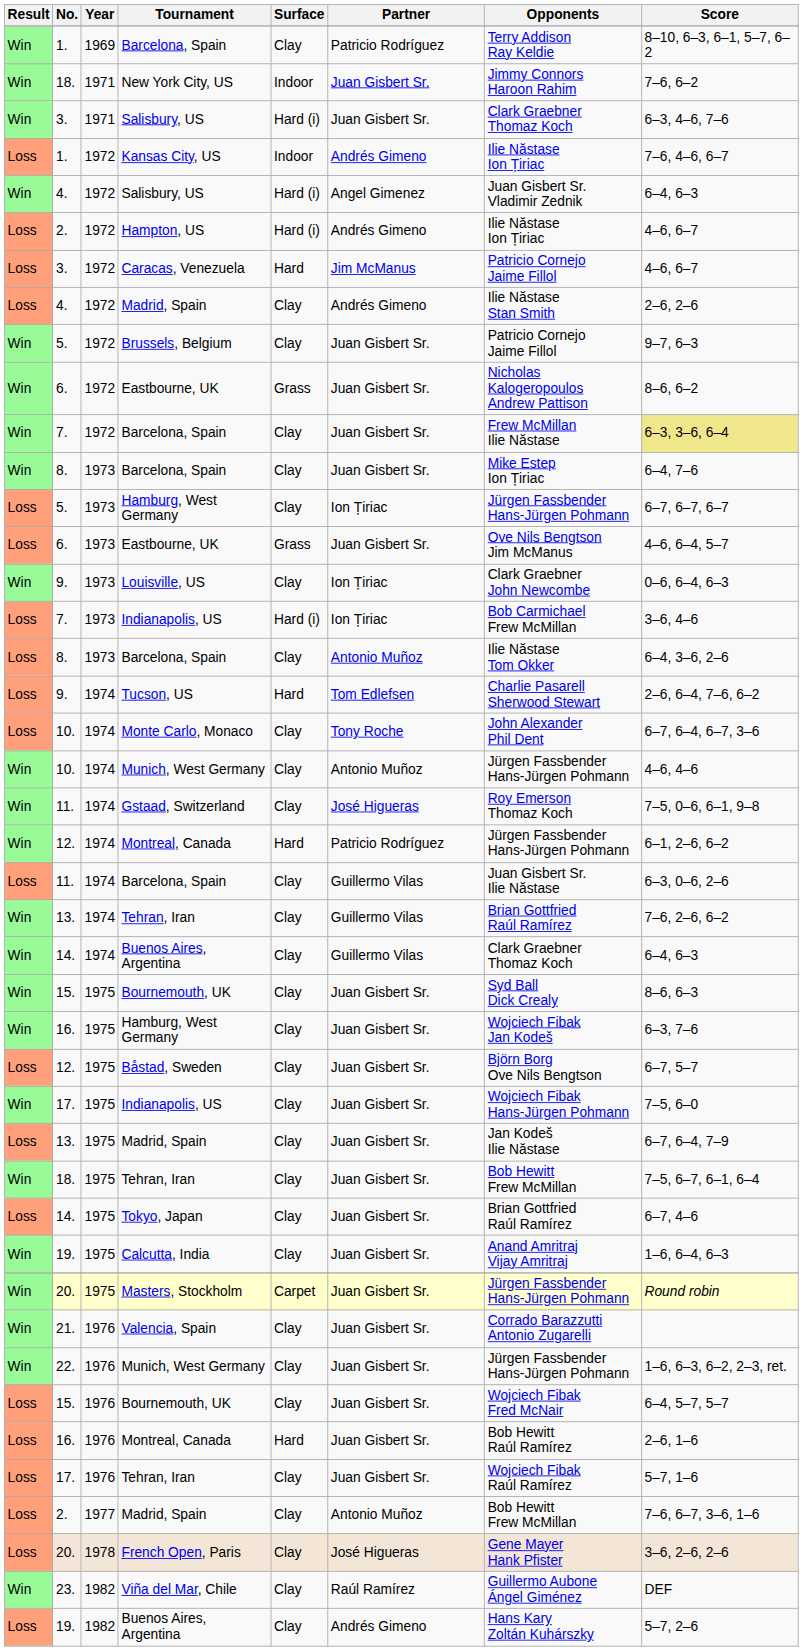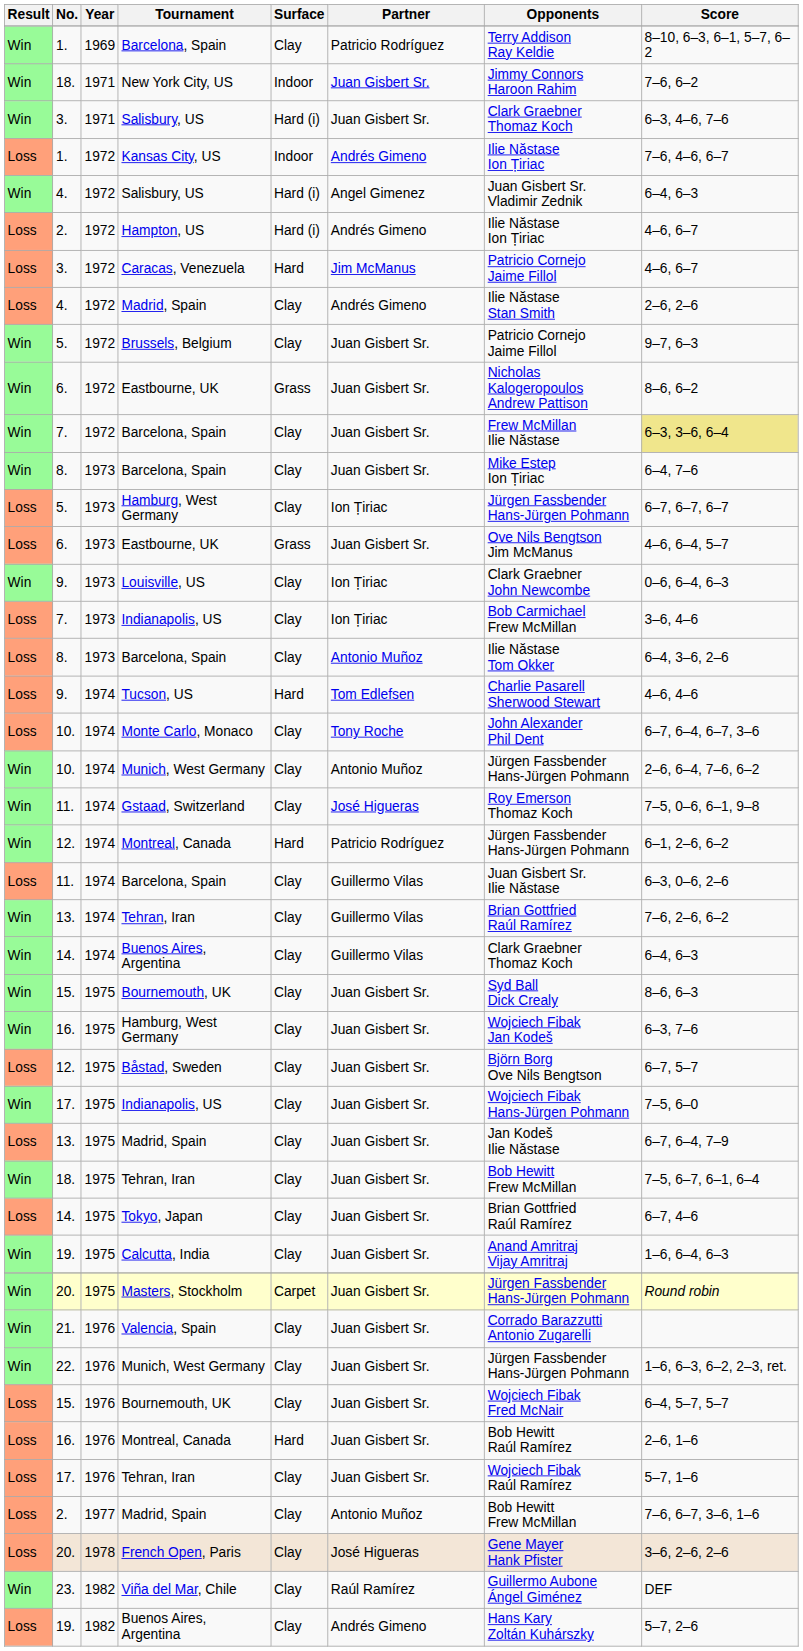 <table class="sortable wikitable">
 <tr>
 <th style="width:40px">Result</th>
 <th style="width:20px">No.</th>
 <th style="width:35px">Year</th>
 <th style="width:170px">Tournament</th>
 <th style="width:50px">Surface</th>
 <th style="width:175px">Partner</th>
 <th style="width:175px">Opponents</th>
 <th style="width:175px" class="unsortable">Score</th>
 </tr>
 <tr>
 </tr>
 <tr>
 <td style="background:#98fb98;">Win</td>
 <td>1.</td>
 <td>1969</td>
 <td><a href='#'>Barcelona</a>, Spain</td>
 <td>Clay</td>
 <td> Patricio Rodríguez</td>
 <td> <a href='#'>Terry Addison</a><br> <a href='#'>Ray Keldie</a></td>
 <td>8–10, 6–3, 6–1, 5–7, 6–2</td>
 </tr>
 <tr>
 <td style="background:#98fb98;">Win</td>
 <td>18.</td>
 <td>1971</td>
 <td>New York City, US</td>
 <td>Indoor</td>
 <td> <a href='#'>Juan Gisbert Sr.</a></td>
 <td> <a href='#'>Jimmy Connors</a><br> <a href='#'>Haroon Rahim</a></td>
 <td>7–6, 6–2</td>
 </tr>
 <tr>
 <td style="background:#98fb98;">Win</td>
 <td>3.</td>
 <td>1971</td>
 <td><a href='#'>Salisbury</a>, US</td>
 <td>Hard (i)</td>
 <td> Juan Gisbert Sr.</td>
 <td> <a href='#'>Clark Graebner</a><br> <a href='#'>Thomaz Koch</a></td>
 <td>6–3, 4–6, 7–6</td>
 </tr>
 <tr>
 <td style="background:#ffa07a;">Loss</td>
 <td>1.</td>
 <td>1972</td>
 <td><a href='#'>Kansas City</a>, US</td>
 <td>Indoor</td>
 <td> <a href='#'>Andrés Gimeno</a></td>
 <td> <a href='#'>Ilie Năstase</a><br> <a href='#'>Ion Țiriac</a></td>
 <td>7–6, 4–6, 6–7</td>
 </tr>
 <tr>
 <td style="background:#98fb98;">Win</td>
 <td>4.</td>
 <td>1972</td>
 <td>Salisbury, US</td>
 <td>Hard (i)</td>
 <td> Angel Gimenez</td>
 <td> Juan Gisbert Sr.<br> Vladimir Zednik</td>
 <td>6–4, 6–3</td>
 </tr>
 <tr>
 <td style="background:#ffa07a;">Loss</td>
 <td>2.</td>
 <td>1972</td>
 <td><a href='#'>Hampton</a>, US</td>
 <td>Hard (i)</td>
 <td> Andrés Gimeno</td>
 <td> Ilie Năstase<br> Ion Țiriac</td>
 <td>4–6, 6–7</td>
 </tr>
 <tr>
 <td style="background:#ffa07a;">Loss</td>
 <td>3.</td>
 <td>1972</td>
 <td><a href='#'>Caracas</a>, Venezuela</td>
 <td>Hard</td>
 <td> <a href='#'>Jim McManus</a></td>
 <td> <a href='#'>Patricio Cornejo</a><br> <a href='#'>Jaime Fillol</a></td>
 <td>4–6, 6–7</td>
 </tr>
 <tr>
 <td style="background:#ffa07a;">Loss</td>
 <td>4.</td>
 <td>1972</td>
 <td><a href='#'>Madrid</a>, Spain</td>
 <td>Clay</td>
 <td> Andrés Gimeno</td>
 <td> Ilie Năstase<br> <a href='#'>Stan Smith</a></td>
 <td>2–6, 2–6</td>
 </tr>
 <tr>
 <td style="background:#98fb98;">Win</td>
 <td>5.</td>
 <td>1972</td>
 <td><a href='#'>Brussels</a>, Belgium</td>
 <td>Clay</td>
 <td> Juan Gisbert Sr.</td>
 <td> Patricio Cornejo<br> Jaime Fillol</td>
 <td>9–7, 6–3</td>
 </tr>
 <tr>
 <td style="background:#98fb98;">Win</td>
 <td>6.</td>
 <td>1972</td>
 <td>Eastbourne, UK</td>
 <td>Grass</td>
 <td> Juan Gisbert Sr.</td>
 <td> <a href='#'>Nicholas Kalogeropoulos</a><br> <a href='#'>Andrew Pattison</a></td>
 <td>8–6, 6–2</td>
 </tr>
 <tr>
 <td style="background:#98fb98;">Win</td>
 <td>7.</td>
 <td>1972</td>
 <td>Barcelona, Spain</td>
 <td>Clay</td>
 <td> Juan Gisbert Sr.</td>
 <td> <a href='#'>Frew McMillan</a><br> Ilie Năstase</td>
 <td style="background: khaki;">6–3, 3–6, 6–4</td>
 </tr>
 <tr>
 <td style="background:#98fb98;">Win</td>
 <td>8.</td>
 <td>1973</td>
 <td>Barcelona, Spain</td>
 <td>Clay</td>
 <td> Juan Gisbert Sr.</td>
 <td> <a href='#'>Mike Estep</a><br> Ion Țiriac</td>
 <td>6–4, 7–6</td>
 </tr>
 <tr>
 <td style="background:#ffa07a;">Loss</td>
 <td>5.</td>
 <td>1973</td>
 <td><a href='#'>Hamburg</a>, West Germany</td>
 <td>Clay</td>
 <td> Ion Țiriac</td>
 <td> <a href='#'>Jürgen Fassbender</a><br> <a href='#'>Hans-Jürgen Pohmann</a></td>
 <td>6–7, 6–7, 6–7</td>
 </tr>
 <tr>
 <td style="background:#ffa07a;">Loss</td>
 <td>6.</td>
 <td>1973</td>
 <td>Eastbourne, UK</td>
 <td>Grass</td>
 <td> Juan Gisbert Sr.</td>
 <td> <a href='#'>Ove Nils Bengtson</a><br> Jim McManus</td>
 <td>4–6, 6–4, 5–7</td>
 </tr>
 <tr>
 <td style="background:#98fb98;">Win</td>
 <td>9.</td>
 <td>1973</td>
 <td><a href='#'>Louisville</a>, US</td>
 <td>Clay</td>
 <td> Ion Țiriac</td>
 <td> Clark Graebner<br> <a href='#'>John Newcombe</a></td>
 <td>0–6, 6–4, 6–3</td>
 </tr>
 <tr>
 <td style="background:#ffa07a;">Loss</td>
 <td>7.</td>
 <td>1973</td>
 <td><a href='#'>Indianapolis</a>, US</td>
-<td>Hard (i)</td>
+<td>Clay</td>
 <td> Ion Țiriac</td>
 <td> <a href='#'>Bob Carmichael</a><br> Frew McMillan</td>
 <td>3–6, 4–6</td>
 </tr>
 <tr>
 <td style="background:#ffa07a;">Loss</td>
 <td>8.</td>
 <td>1973</td>
 <td>Barcelona, Spain</td>
 <td>Clay</td>
 <td> <a href='#'>Antonio Muñoz</a></td>
 <td> Ilie Năstase<br> <a href='#'>Tom Okker</a></td>
 <td>6–4, 3–6, 2–6</td>
 </tr>
 <tr>
 <td style="background:#ffa07a;">Loss</td>
 <td>9.</td>
 <td>1974</td>
 <td><a href='#'>Tucson</a>, US</td>
 <td>Hard</td>
 <td> <a href='#'>Tom Edlefsen</a></td>
 <td> <a href='#'>Charlie Pasarell</a><br> <a href='#'>Sherwood Stewart</a></td>
-<td>2–6, 6–4, 7–6, 6–2</td>
+<td>4–6, 4–6</td>
 </tr>
 <tr>
 <td style="background:#ffa07a;">Loss</td>
 <td>10.</td>
 <td>1974</td>
 <td><a href='#'>Monte Carlo</a>, Monaco</td>
 <td>Clay</td>
 <td> <a href='#'>Tony Roche</a></td>
 <td> <a href='#'>John Alexander</a><br> <a href='#'>Phil Dent</a></td>
 <td>6–7, 6–4, 6–7, 3–6</td>
 </tr>
 <tr>
 <td style="background:#98fb98;">Win</td>
 <td>10.</td>
 <td>1974</td>
 <td><a href='#'>Munich</a>, West Germany</td>
 <td>Clay</td>
 <td> Antonio Muñoz</td>
 <td> Jürgen Fassbender<br> Hans-Jürgen Pohmann</td>
-<td>4–6, 4–6</td>
+<td>2–6, 6–4, 7–6, 6–2</td>
 </tr>
 <tr>
 <td style="background:#98fb98;">Win</td>
 <td>11.</td>
 <td>1974</td>
 <td><a href='#'>Gstaad</a>, Switzerland</td>
 <td>Clay</td>
 <td> <a href='#'>José Higueras</a></td>
 <td> <a href='#'>Roy Emerson</a><br> Thomaz Koch</td>
 <td>7–5, 0–6, 6–1, 9–8</td>
 </tr>
 <tr>
 <td style="background:#98fb98;">Win</td>
 <td>12.</td>
 <td>1974</td>
 <td><a href='#'>Montreal</a>, Canada</td>
 <td>Hard</td>
 <td> Patricio Rodríguez</td>
 <td> Jürgen Fassbender<br> Hans-Jürgen Pohmann</td>
 <td>6–1, 2–6, 6–2</td>
 </tr>
 <tr>
 <td style="background:#ffa07a;">Loss</td>
 <td>11.</td>
 <td>1974</td>
 <td>Barcelona, Spain</td>
 <td>Clay</td>
 <td> Guillermo Vilas</td>
 <td> Juan Gisbert Sr.<br> Ilie Năstase</td>
 <td>6–3, 0–6, 2–6</td>
 </tr>
 <tr>
 <td style="background:#98fb98;">Win</td>
 <td>13.</td>
 <td>1974</td>
 <td><a href='#'>Tehran</a>, Iran</td>
 <td>Clay</td>
 <td> Guillermo Vilas</td>
 <td> <a href='#'>Brian Gottfried</a><br> <a href='#'>Raúl Ramírez</a></td>
 <td>7–6, 2–6, 6–2</td>
 </tr>
 <tr>
 <td style="background:#98fb98;">Win</td>
 <td>14.</td>
 <td>1974</td>
 <td><a href='#'>Buenos Aires</a>, Argentina</td>
 <td>Clay</td>
 <td> Guillermo Vilas</td>
 <td> Clark Graebner<br> Thomaz Koch</td>
 <td>6–4, 6–3</td>
 </tr>
 <tr>
 <td style="background:#98fb98;">Win</td>
 <td>15.</td>
 <td>1975</td>
 <td><a href='#'>Bournemouth</a>, UK</td>
 <td>Clay</td>
 <td> Juan Gisbert Sr.</td>
 <td> <a href='#'>Syd Ball</a><br> <a href='#'>Dick Crealy</a></td>
 <td>8–6, 6–3</td>
 </tr>
 <tr>
 <td style="background:#98fb98;">Win</td>
 <td>16.</td>
 <td>1975</td>
 <td>Hamburg, West Germany</td>
 <td>Clay</td>
 <td> Juan Gisbert Sr.</td>
 <td> <a href='#'>Wojciech Fibak</a><br> <a href='#'>Jan Kodeš</a></td>
 <td>6–3, 7–6</td>
 </tr>
 <tr>
 <td style="background:#ffa07a;">Loss</td>
 <td>12.</td>
 <td>1975</td>
 <td><a href='#'>Båstad</a>, Sweden</td>
 <td>Clay</td>
 <td> Juan Gisbert Sr.</td>
 <td> <a href='#'>Björn Borg</a><br> Ove Nils Bengtson</td>
 <td>6–7, 5–7</td>
 </tr>
 <tr>
 <td style="background:#98fb98;">Win</td>
 <td>17.</td>
 <td>1975</td>
 <td><a href='#'>Indianapolis</a>, US</td>
 <td>Clay</td>
 <td> Juan Gisbert Sr.</td>
 <td> <a href='#'>Wojciech Fibak</a><br> <a href='#'>Hans-Jürgen Pohmann</a></td>
 <td>7–5, 6–0</td>
 </tr>
 <tr>
 <td style="background:#ffa07a;">Loss</td>
 <td>13.</td>
 <td>1975</td>
 <td>Madrid, Spain</td>
 <td>Clay</td>
 <td> Juan Gisbert Sr.</td>
 <td> Jan Kodeš<br> Ilie Năstase</td>
 <td>6–7, 6–4, 7–9</td>
 </tr>
 <tr>
 <td style="background:#98fb98;">Win</td>
 <td>18.</td>
 <td>1975</td>
 <td>Tehran, Iran</td>
 <td>Clay</td>
 <td> Juan Gisbert Sr.</td>
 <td> <a href='#'>Bob Hewitt</a><br> Frew McMillan</td>
 <td>7–5, 6–7, 6–1, 6–4</td>
 </tr>
 <tr>
 <td style="background:#ffa07a;">Loss</td>
 <td>14.</td>
 <td>1975</td>
 <td><a href='#'>Tokyo</a>, Japan</td>
 <td>Clay</td>
 <td> Juan Gisbert Sr.</td>
 <td> Brian Gottfried<br> Raúl Ramírez</td>
 <td>6–7, 4–6</td>
 </tr>
 <tr>
 <td style="background:#98fb98;">Win</td>
 <td>19.</td>
 <td>1975</td>
 <td><a href='#'>Calcutta</a>, India</td>
 <td>Clay</td>
 <td> Juan Gisbert Sr.</td>
 <td> <a href='#'>Anand Amritraj</a><br> <a href='#'>Vijay Amritraj</a></td>
 <td>1–6, 6–4, 6–3</td>
 </tr>
 <tr>
 </tr>
 <tr bgcolor=ffffcc>
 <td style="background:#98fb98;">Win</td>
 <td>20.</td>
 <td>1975</td>
 <td><a href='#'>Masters</a>, Stockholm</td>
 <td>Carpet</td>
 <td> Juan Gisbert Sr.</td>
 <td> <a href='#'>Jürgen Fassbender</a><br> <a href='#'>Hans-Jürgen Pohmann</a></td>
 <td><em>Round robin</em></td>
 </tr>
 <tr>
 <td style="background:#98fb98;">Win</td>
 <td>21.</td>
 <td>1976</td>
 <td><a href='#'>Valencia</a>, Spain</td>
 <td>Clay</td>
 <td> Juan Gisbert Sr.</td>
 <td> <a href='#'>Corrado Barazzutti</a><br> <a href='#'>Antonio Zugarelli</a></td>
 <td></td>
 </tr>
 <tr>
 <td style="background:#98fb98;">Win</td>
 <td>22.</td>
 <td>1976</td>
 <td>Munich, West Germany</td>
 <td>Clay</td>
 <td> Juan Gisbert Sr.</td>
 <td> Jürgen Fassbender<br> Hans-Jürgen Pohmann</td>
 <td>1–6, 6–3, 6–2, 2–3, ret.</td>
 </tr>
 <tr>
 <td style="background:#ffa07a;">Loss</td>
 <td>15.</td>
 <td>1976</td>
 <td>Bournemouth, UK</td>
 <td>Clay</td>
 <td> Juan Gisbert Sr.</td>
 <td> <a href='#'>Wojciech Fibak</a><br> <a href='#'>Fred McNair</a></td>
 <td>6–4, 5–7, 5–7</td>
 </tr>
 <tr>
 <td style="background:#ffa07a;">Loss</td>
 <td>16.</td>
 <td>1976</td>
 <td>Montreal, Canada</td>
 <td>Hard</td>
 <td> Juan Gisbert Sr.</td>
 <td> Bob Hewitt<br> Raúl Ramírez</td>
 <td>2–6, 1–6</td>
 </tr>
 <tr>
 <td style="background:#ffa07a;">Loss</td>
 <td>17.</td>
 <td>1976</td>
 <td>Tehran, Iran</td>
 <td>Clay</td>
 <td> Juan Gisbert Sr.</td>
 <td> <a href='#'>Wojciech Fibak</a><br> Raúl Ramírez</td>
 <td>5–7, 1–6</td>
 </tr>
 <tr>
 <td style="background:#ffa07a;">Loss</td>
 <td>2.</td>
 <td>1977</td>
 <td>Madrid, Spain</td>
 <td>Clay</td>
 <td> Antonio Muñoz</td>
 <td> Bob Hewitt<br> Frew McMillan</td>
 <td>7–6, 6–7, 3–6, 1–6</td>
 </tr>
 <tr style="background:#f3e6d7;">
 <td style="background:#ffa07a;">Loss</td>
 <td>20.</td>
 <td>1978</td>
 <td><a href='#'>French Open</a>, Paris</td>
 <td>Clay</td>
 <td> José Higueras</td>
 <td> <a href='#'>Gene Mayer</a><br> <a href='#'>Hank Pfister</a></td>
 <td>3–6, 2–6, 2–6</td>
 </tr>
 <tr>
 <td style="background:#98fb98;">Win</td>
 <td>23.</td>
 <td>1982</td>
 <td><a href='#'>Viña del Mar</a>, Chile</td>
 <td>Clay</td>
 <td> Raúl Ramírez</td>
 <td> <a href='#'>Guillermo Aubone</a><br> <a href='#'>Ángel Giménez</a></td>
 <td>DEF</td>
 </tr>
 <tr>
 <td style="background:#ffa07a;">Loss</td>
 <td>19.</td>
 <td>1982</td>
 <td>Buenos Aires, Argentina</td>
 <td>Clay</td>
 <td> Andrés Gimeno</td>
 <td> <a href='#'>Hans Kary</a><br> <a href='#'>Zoltán Kuhárszky</a></td>
 <td>5–7, 2–6</td>
 </tr>
 </table>
